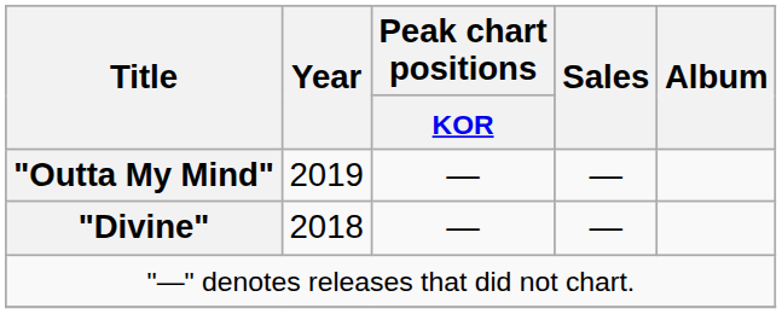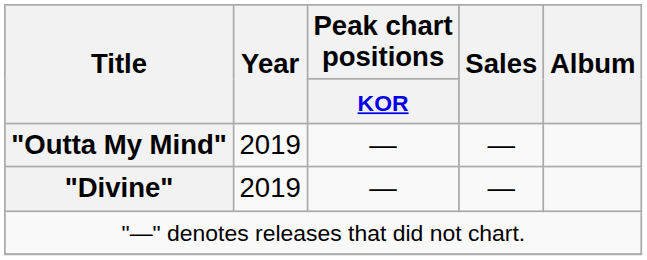 <table class="wikitable plainrowheaders" style="text-align:center;">
 <tr>
 <th scope="col" rowspan="2">Title</th>
 <th scope="col" rowspan="2">Year</th>
 <th scope="col" colspan="1">Peak chart<br>positions</th>
 <th scope="col" rowspan="2">Sales</th>
 <th scope="col" rowspan="2">Album</th>
 </tr>
 <tr>
 <th><small><a href='#'>KOR</a></small><br></th>
 </tr>
 <tr>
 <th scope="row">"Outta My Mind"</th>
 <td>2019</td>
 <td>—</td>
 <td>—</td>
 <td></td>
 </tr>
 <tr>
 <th scope="row">"Divine"</th>
-<td>2018</td>
+<td>2019</td>
 <td>—</td>
 <td>—</td>
 <td></td>
 </tr>
 <tr>
 <td colspan="6" align="center"><small>"—" denotes releases that did not chart.</small></td>
 </tr>
 <tr>
 </tr>
 </table>
